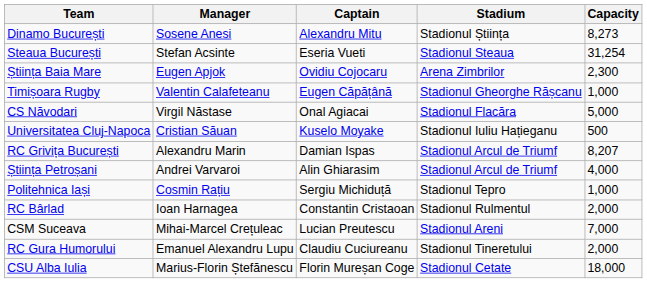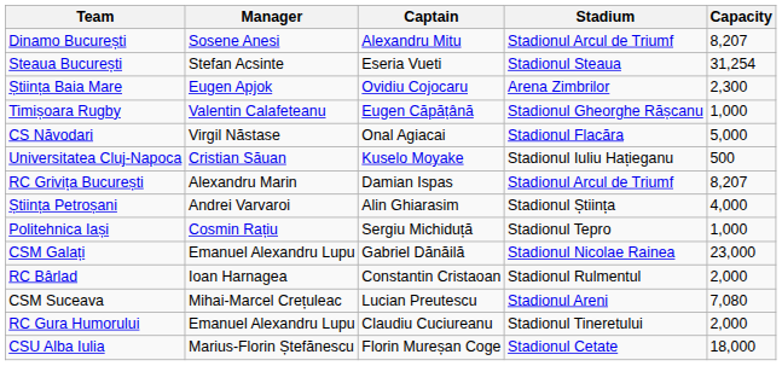 <table class="wikitable sortable">
 <tr>
 <th>Team</th>
 <th>Manager</th>
 <th>Captain</th>
 <th>Stadium</th>
 <th>Capacity</th>
 </tr>
 <tr>
 <td><a href='#'>Dinamo București</a></td>
 <td> <a href='#'>Sosene Anesi</a></td>
 <td> <a href='#'>Alexandru Mitu</a></td>
-<td>Stadionul Știința</td>
-<td>8,273</td>
+<td><a href='#'>Stadionul Arcul de Triumf</a></td>
+<td>8,207</td>
 </tr>
 <tr>
 <td><a href='#'>Steaua București</a></td>
 <td> Stefan Acsinte</td>
 <td> Eseria Vueti</td>
 <td><a href='#'>Stadionul Steaua</a></td>
 <td>31,254</td>
 </tr>
 <tr>
 <td><a href='#'>Știința Baia Mare</a></td>
 <td> <a href='#'>Eugen Apjok</a></td>
 <td> <a href='#'>Ovidiu Cojocaru</a></td>
 <td><a href='#'>Arena Zimbrilor</a></td>
 <td>2,300</td>
 </tr>
 <tr>
 <td><a href='#'>Timișoara Rugby</a></td>
 <td> <a href='#'>Valentin Calafeteanu</a></td>
 <td> <a href='#'>Eugen Căpățână</a></td>
 <td><a href='#'>Stadionul Gheorghe Rășcanu</a></td>
 <td>1,000</td>
 </tr>
 <tr>
 <td><a href='#'>CS Năvodari</a></td>
 <td> Virgil Năstase</td>
 <td> Onal Agiacai</td>
 <td><a href='#'>Stadionul Flacăra</a></td>
 <td>5,000</td>
 </tr>
 <tr>
 <td><a href='#'>Universitatea Cluj-Napoca</a></td>
 <td> <a href='#'>Cristian Săuan</a></td>
 <td> <a href='#'>Kuselo Moyake</a></td>
 <td>Stadionul Iuliu Hațieganu</td>
 <td>500</td>
 </tr>
 <tr>
 <td><a href='#'>RC Grivița București</a></td>
 <td> Alexandru Marin</td>
 <td> Damian Ispas</td>
 <td><a href='#'>Stadionul Arcul de Triumf</a></td>
 <td>8,207</td>
 </tr>
 <tr>
 <td><a href='#'>Știința Petroșani</a></td>
 <td> Andrei Varvaroi</td>
 <td> Alin Ghiarasim</td>
-<td><a href='#'>Stadionul Arcul de Triumf</a></td>
+<td>Stadionul Știința</td>
 <td>4,000</td>
 </tr>
 <tr>
 <td><a href='#'>Politehnica Iași</a></td>
 <td> <a href='#'>Cosmin Rațiu</a></td>
 <td> Sergiu Michiduță</td>
 <td>Stadionul Tepro</td>
 <td>1,000</td>
+</tr>
+<tr>
+<td><a href='#'>CSM Galați</a></td>
+<td> Emanuel Alexandru Lupu</td>
+<td> Gabriel Dănăilă</td>
+<td><a href='#'>Stadionul Nicolae Rainea</a></td>
+<td>23,000</td>
 </tr>
 <tr>
 <td><a href='#'>RC Bârlad</a></td>
 <td> Ioan Harnagea</td>
 <td> Constantin Cristaoan</td>
 <td>Stadionul Rulmentul</td>
 <td>2,000</td>
 </tr>
 <tr>
 <td>CSM Suceava</td>
 <td> Mihai-Marcel Crețuleac</td>
 <td> Lucian Preutescu</td>
 <td><a href='#'>Stadionul Areni</a></td>
-<td>7,000</td>
+<td>7,080</td>
 </tr>
 <tr>
 <td><a href='#'>RC Gura Humorului</a></td>
 <td> Emanuel Alexandru Lupu</td>
 <td> Claudiu Cuciureanu</td>
 <td>Stadionul Tineretului</td>
 <td>2,000</td>
 </tr>
 <tr>
 <td><a href='#'>CSU Alba Iulia</a></td>
 <td> Marius-Florin Ștefănescu</td>
 <td> Florin Mureșan Coge</td>
 <td><a href='#'>Stadionul Cetate</a></td>
 <td>18,000</td>
 </tr>
 </table>
